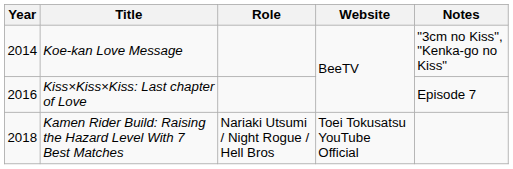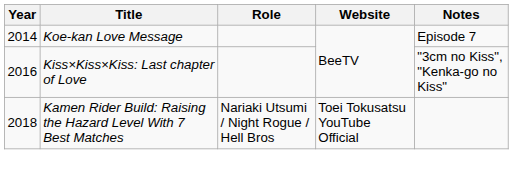 <table class="wikitable">
 <tr>
 <th>Year</th>
 <th>Title</th>
 <th>Role</th>
 <th>Website</th>
 <th>Notes</th>
 </tr>
 <tr>
 <td>2014</td>
 <td><em>Koe-kan Love Message</em></td>
 <td></td>
 <td rowspan="2">BeeTV</td>
-<td>"3cm no Kiss", "Kenka-go no Kiss"</td>
+<td>Episode 7</td>
 </tr>
 <tr>
 <td>2016</td>
 <td><em>Kiss×Kiss×Kiss: Last chapter of Love</em></td>
 <td></td>
-<td>Episode 7</td>
+<td>"3cm no Kiss", "Kenka-go no Kiss"</td>
 </tr>
 <tr>
 <td>2018</td>
 <td><em>Kamen Rider Build: Raising the Hazard Level With 7 Best Matches</em></td>
 <td>Nariaki Utsumi / Night Rogue / Hell Bros</td>
 <td>Toei Tokusatsu YouTube Official</td>
 <td></td>
 </tr>
 </table>
